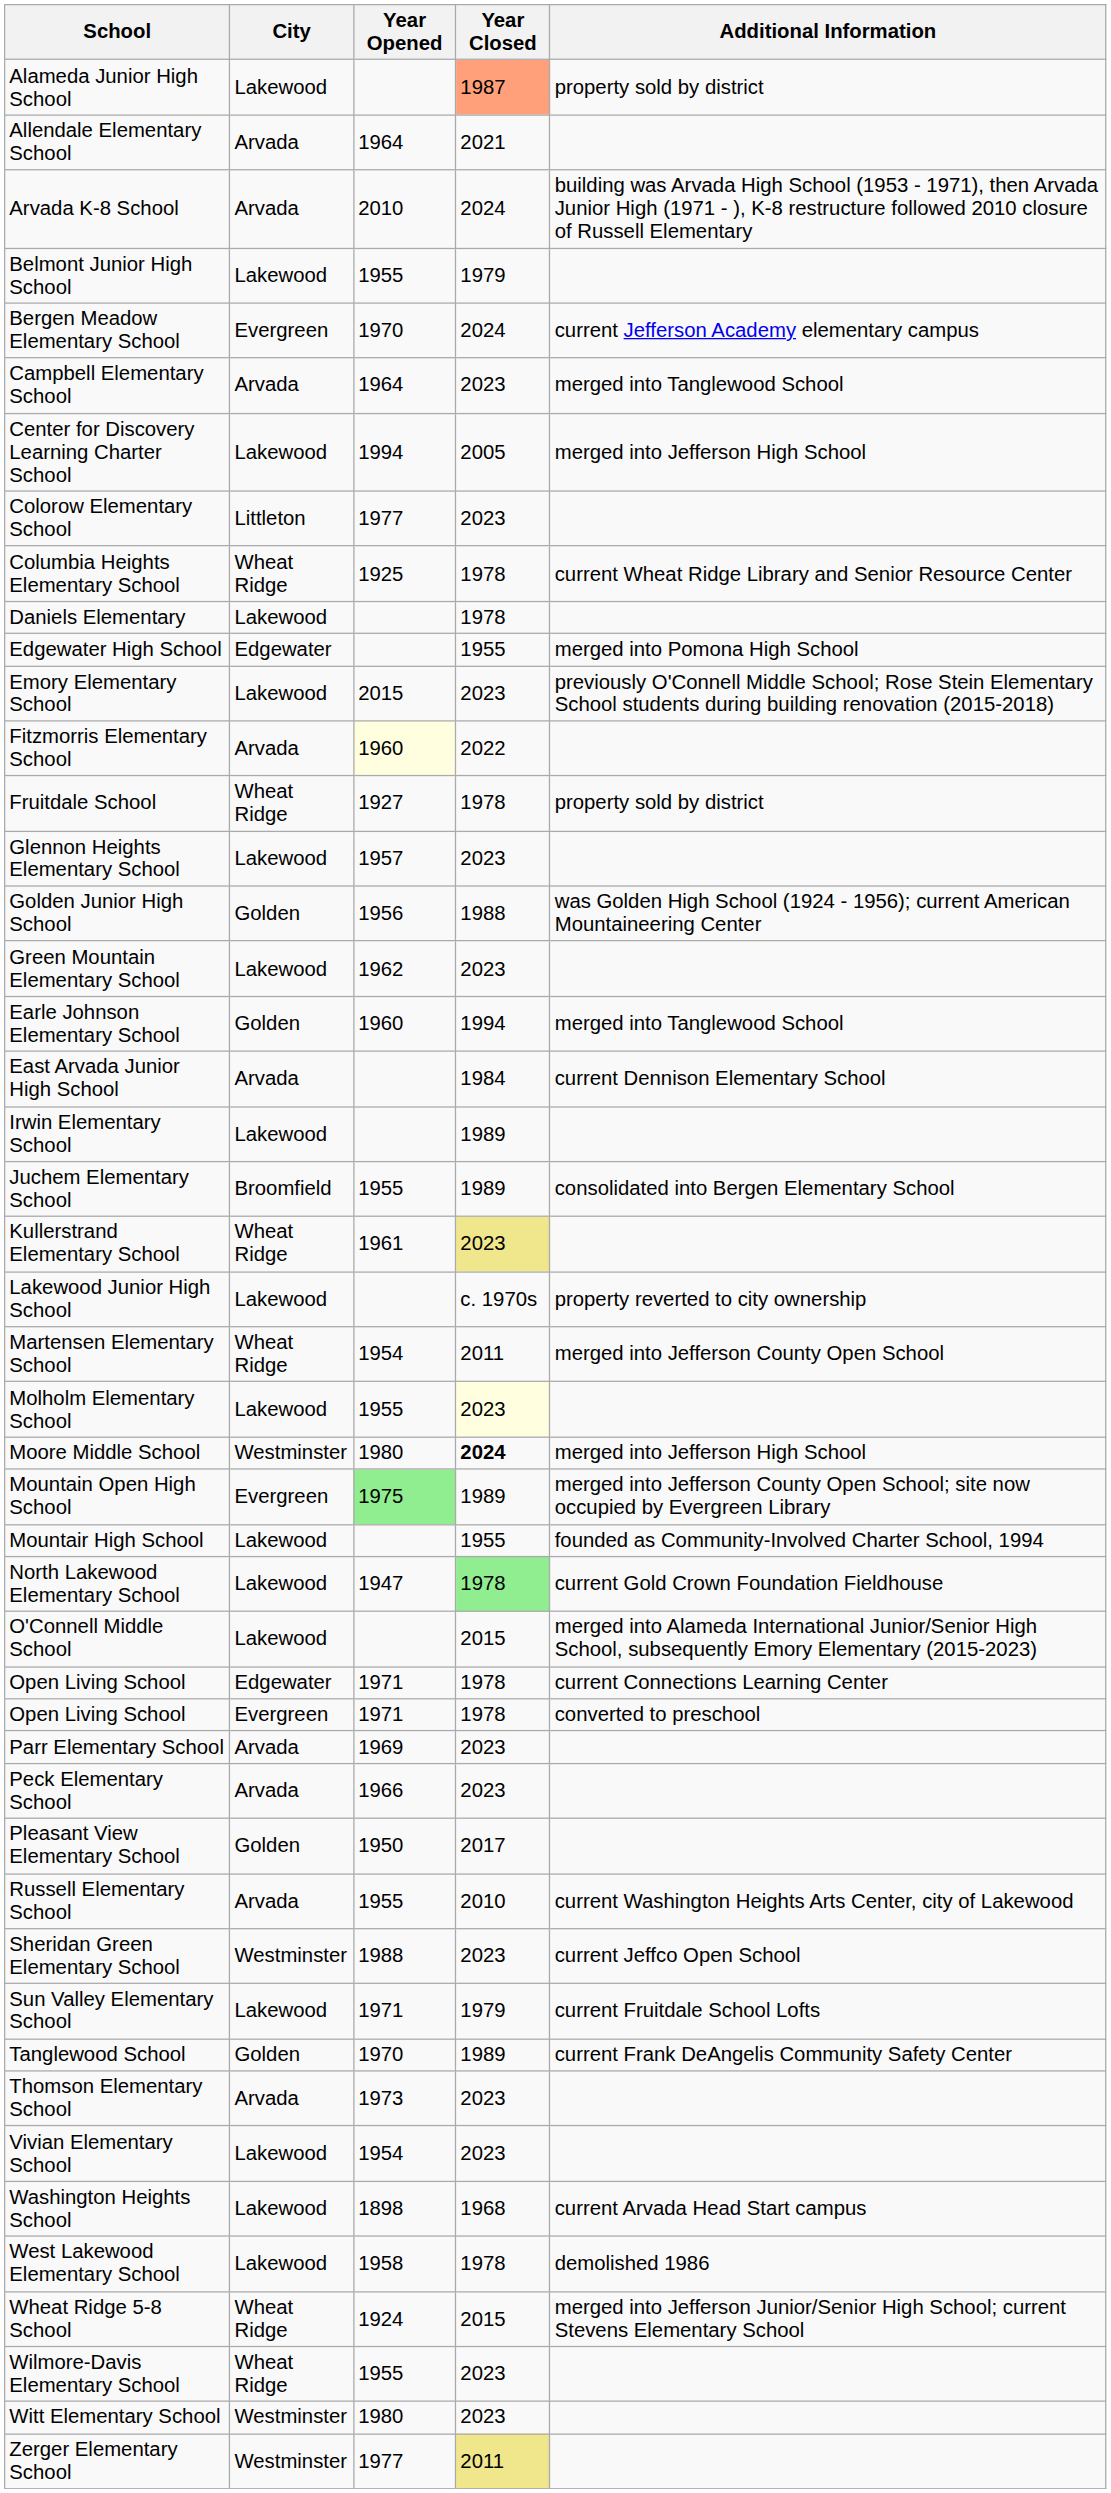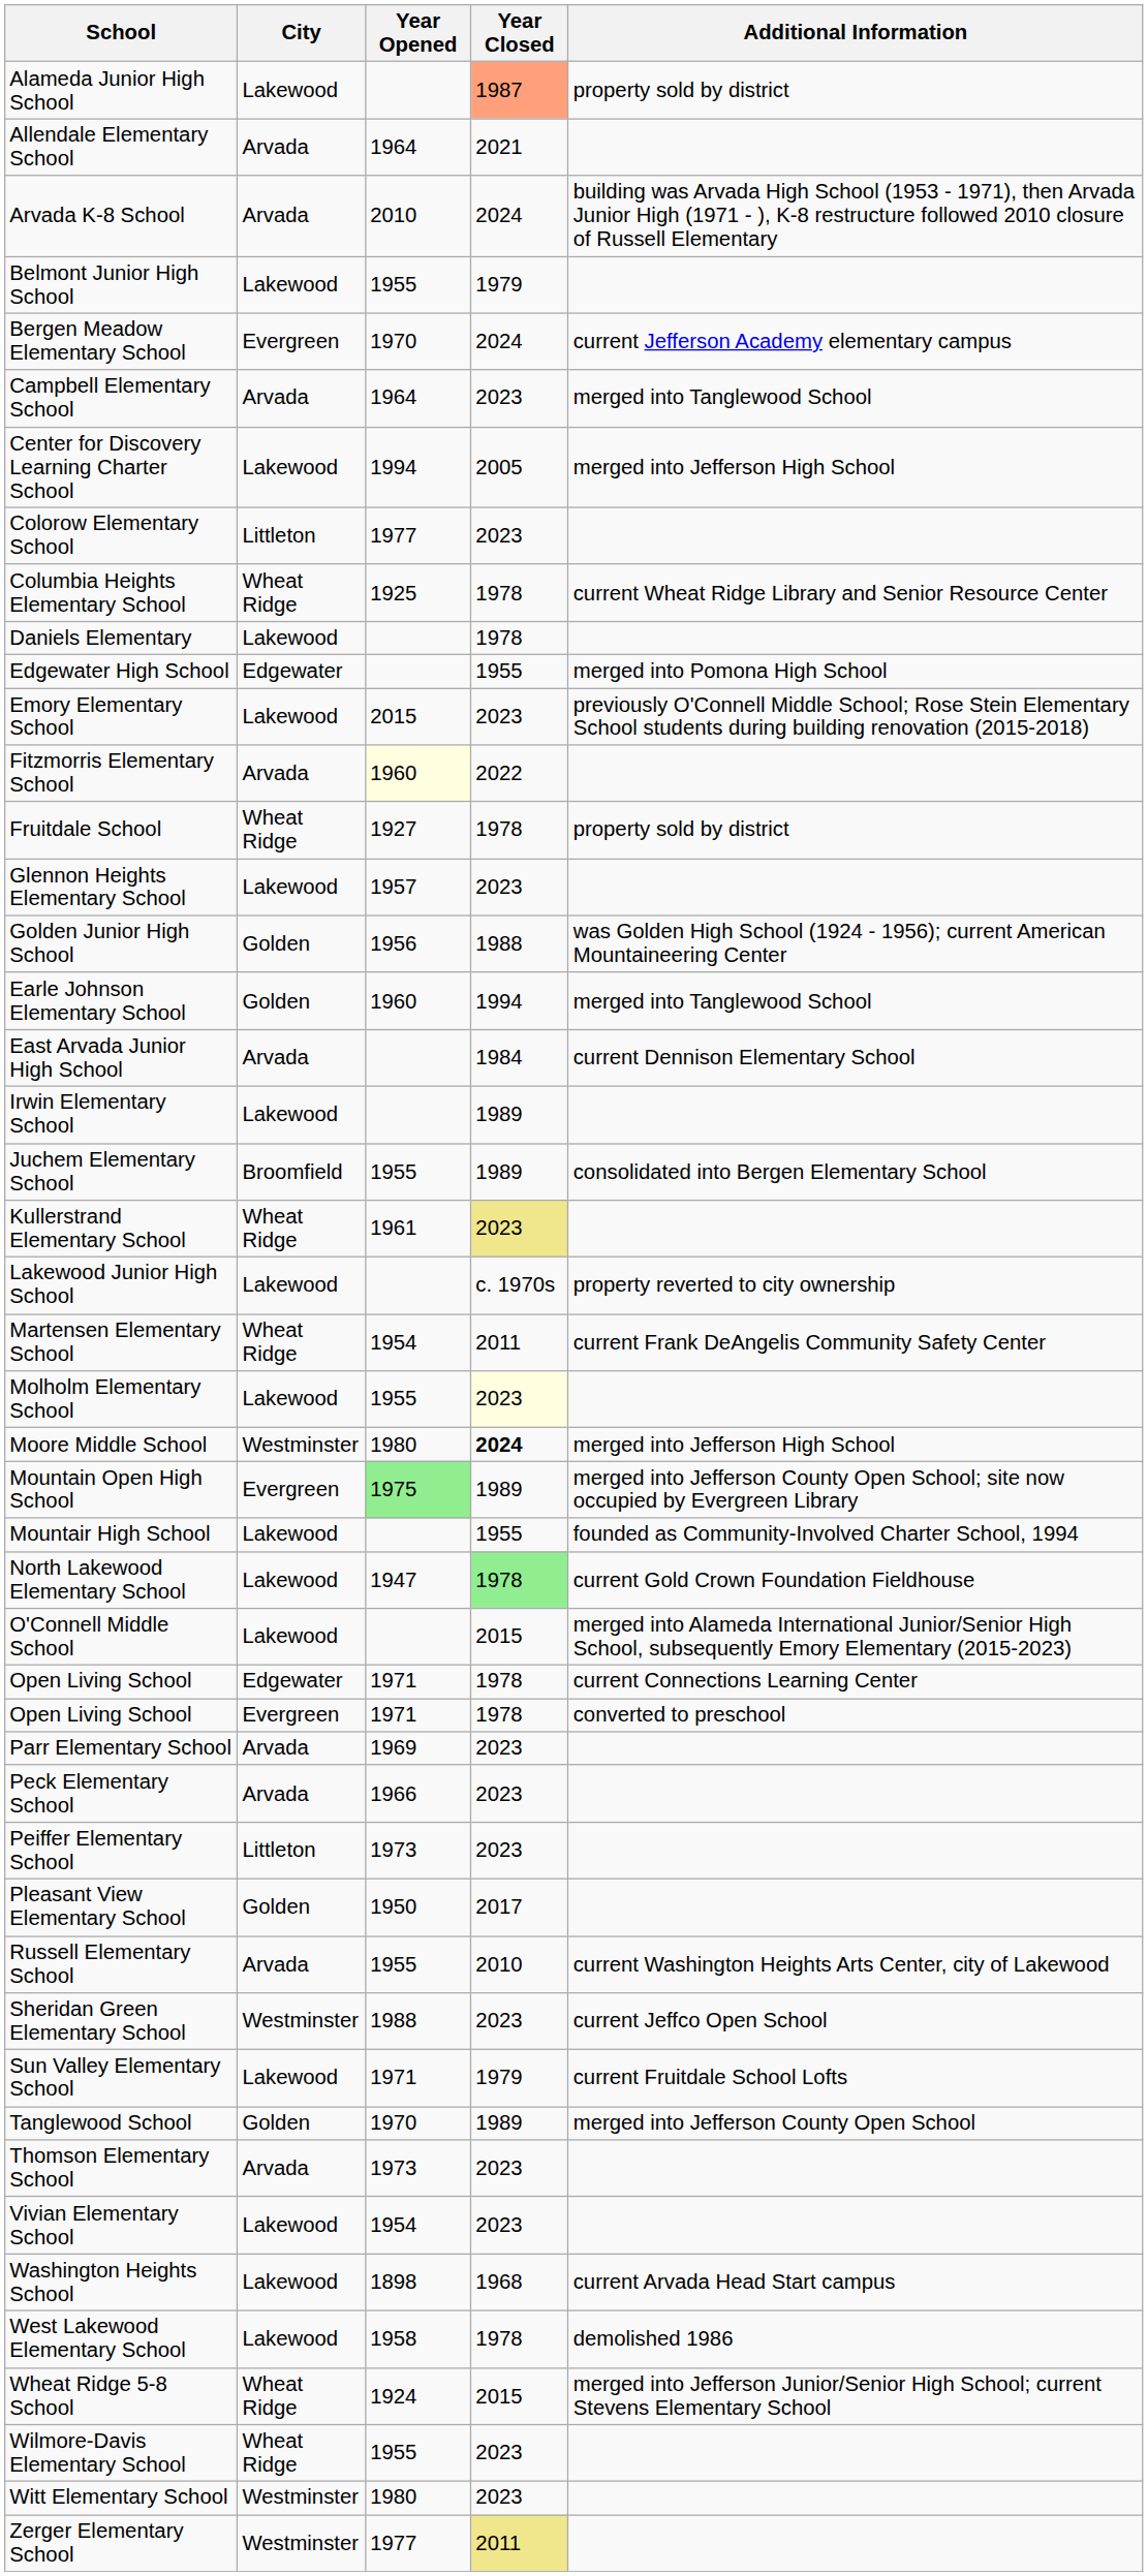 <table class="wikitable sortable">
 <tr>
 <th>School</th>
 <th>City</th>
 <th>Year Opened</th>
 <th>Year Closed</th>
 <th>Additional Information</th>
 </tr>
 <tr>
 <td>Alameda Junior High School</td>
 <td>Lakewood</td>
 <td></td>
 <td style="background: lightsalmon;">1987</td>
 <td>property sold by district</td>
 </tr>
 <tr>
 <td>Allendale Elementary School</td>
 <td>Arvada</td>
 <td>1964</td>
 <td>2021</td>
 <td></td>
 </tr>
 <tr>
 <td>Arvada K-8 School</td>
 <td>Arvada</td>
 <td>2010</td>
 <td>2024</td>
 <td>building was Arvada High School (1953 - 1971), then Arvada Junior High (1971 - ), K-8 restructure followed 2010 closure of Russell Elementary</td>
 </tr>
 <tr>
 <td>Belmont Junior High School</td>
 <td>Lakewood</td>
 <td>1955</td>
 <td>1979</td>
 <td></td>
 </tr>
 <tr>
 <td>Bergen Meadow Elementary School</td>
 <td>Evergreen</td>
 <td>1970</td>
 <td>2024</td>
 <td>current <a href='#'>Jefferson Academy</a> elementary campus</td>
 </tr>
 <tr>
 <td>Campbell Elementary School</td>
 <td>Arvada</td>
 <td>1964</td>
 <td>2023</td>
 <td>merged into Tanglewood School</td>
 </tr>
 <tr>
 <td>Center for Discovery Learning Charter School</td>
 <td>Lakewood</td>
 <td>1994</td>
 <td>2005</td>
 <td>merged into Jefferson High School</td>
 </tr>
 <tr>
 <td>Colorow Elementary School</td>
 <td>Littleton</td>
 <td>1977</td>
 <td>2023</td>
 <td></td>
 </tr>
 <tr>
 <td>Columbia Heights Elementary School</td>
 <td>Wheat Ridge</td>
 <td>1925</td>
 <td>1978</td>
 <td>current Wheat Ridge Library and Senior Resource Center</td>
 </tr>
 <tr>
 <td>Daniels Elementary</td>
 <td>Lakewood</td>
 <td></td>
 <td>1978</td>
 <td></td>
 </tr>
 <tr>
 <td>Edgewater High School</td>
 <td>Edgewater</td>
 <td></td>
 <td>1955</td>
 <td>merged into Pomona High School</td>
 </tr>
 <tr>
 <td>Emory Elementary School</td>
 <td>Lakewood</td>
 <td>2015</td>
 <td>2023</td>
 <td>previously O'Connell Middle School; Rose Stein Elementary School students during building renovation (2015-2018)</td>
 </tr>
 <tr>
 <td>Fitzmorris Elementary School</td>
 <td>Arvada</td>
 <td style="background: lightyellow;">1960</td>
 <td>2022</td>
 <td></td>
 </tr>
 <tr>
 <td>Fruitdale School</td>
 <td>Wheat Ridge</td>
 <td>1927</td>
 <td>1978</td>
 <td>property sold by district</td>
 </tr>
 <tr>
 <td>Glennon Heights Elementary School</td>
 <td>Lakewood</td>
 <td>1957</td>
 <td>2023</td>
 <td></td>
 </tr>
 <tr>
 <td>Golden Junior High School</td>
 <td>Golden</td>
 <td>1956</td>
 <td>1988</td>
 <td>was Golden High School (1924 - 1956); current American Mountaineering Center</td>
 </tr>
 <tr>
-<td>Green Mountain Elementary School</td>
-<td>Lakewood</td>
-<td>1962</td>
-<td>2023</td>
-<td></td>
-</tr>
-<tr>
 <td>Earle Johnson Elementary School</td>
 <td>Golden</td>
 <td>1960</td>
 <td>1994</td>
 <td>merged into Tanglewood School</td>
 </tr>
 <tr>
 <td>East Arvada Junior High School</td>
 <td>Arvada</td>
 <td></td>
 <td>1984</td>
 <td>current Dennison Elementary School</td>
 </tr>
 <tr>
 <td>Irwin Elementary School</td>
 <td>Lakewood</td>
 <td></td>
 <td>1989</td>
 <td></td>
 </tr>
 <tr>
 <td>Juchem Elementary School</td>
 <td>Broomfield</td>
 <td>1955</td>
 <td>1989</td>
 <td>consolidated into Bergen Elementary School</td>
 </tr>
 <tr>
 <td>Kullerstrand Elementary School</td>
 <td>Wheat Ridge</td>
 <td>1961</td>
 <td style="background: khaki;">2023</td>
 <td></td>
 </tr>
 <tr>
 <td>Lakewood Junior High School</td>
 <td>Lakewood</td>
 <td></td>
 <td>c. 1970s</td>
 <td>property reverted to city ownership</td>
 </tr>
 <tr>
 <td>Martensen Elementary School</td>
 <td>Wheat Ridge</td>
 <td>1954</td>
 <td>2011</td>
-<td>merged into Jefferson County Open School</td>
+<td>current Frank DeAngelis Community Safety Center</td>
 </tr>
 <tr>
 <td>Molholm Elementary School</td>
 <td>Lakewood</td>
 <td>1955</td>
 <td style="background: lightyellow;">2023</td>
 <td></td>
 </tr>
 <tr>
 <td>Moore Middle School</td>
 <td>Westminster</td>
 <td>1980</td>
 <td><strong>2024</strong></td>
 <td>merged into Jefferson High School</td>
 </tr>
 <tr>
 <td>Mountain Open High School</td>
 <td>Evergreen</td>
 <td style="background: lightgreen;">1975</td>
 <td>1989</td>
 <td>merged into Jefferson County Open School; site now occupied by Evergreen Library</td>
 </tr>
 <tr>
 <td>Mountair High School</td>
 <td>Lakewood</td>
 <td></td>
 <td>1955</td>
 <td>founded as Community-Involved Charter School, 1994</td>
 </tr>
 <tr>
 <td>North Lakewood Elementary School</td>
 <td>Lakewood</td>
 <td>1947</td>
 <td style="background: lightgreen;">1978</td>
 <td>current Gold Crown Foundation Fieldhouse</td>
 </tr>
 <tr>
 <td>O'Connell Middle School</td>
 <td>Lakewood</td>
 <td></td>
 <td>2015</td>
 <td>merged into Alameda International Junior/Senior High School, subsequently Emory Elementary (2015-2023)</td>
 </tr>
 <tr>
 <td>Open Living School</td>
 <td>Edgewater</td>
 <td>1971</td>
 <td>1978</td>
 <td>current Connections Learning Center</td>
 </tr>
 <tr>
 <td>Open Living School</td>
 <td>Evergreen</td>
 <td>1971</td>
 <td>1978</td>
 <td>converted to preschool</td>
 </tr>
 <tr>
 <td>Parr Elementary School</td>
 <td>Arvada</td>
 <td>1969</td>
 <td>2023</td>
 <td></td>
 </tr>
 <tr>
 <td>Peck Elementary School</td>
 <td>Arvada</td>
 <td>1966</td>
 <td>2023</td>
 <td></td>
 </tr>
 <tr>
+<td>Peiffer Elementary School</td>
+<td>Littleton</td>
+<td>1973</td>
+<td>2023</td>
+<td></td>
+</tr>
+<tr>
 <td>Pleasant View Elementary School</td>
 <td>Golden</td>
 <td>1950</td>
 <td>2017</td>
 <td></td>
 </tr>
 <tr>
 <td>Russell Elementary School</td>
 <td>Arvada</td>
 <td>1955</td>
 <td>2010</td>
 <td>current Washington Heights Arts Center, city of Lakewood</td>
 </tr>
 <tr>
 <td>Sheridan Green Elementary School</td>
 <td>Westminster</td>
 <td>1988</td>
 <td>2023</td>
 <td>current Jeffco Open School</td>
 </tr>
 <tr>
 <td>Sun Valley Elementary School</td>
 <td>Lakewood</td>
 <td>1971</td>
 <td>1979</td>
 <td>current Fruitdale School Lofts</td>
 </tr>
 <tr>
 <td>Tanglewood School</td>
 <td>Golden</td>
 <td>1970</td>
 <td>1989</td>
-<td>current Frank DeAngelis Community Safety Center</td>
+<td>merged into Jefferson County Open School</td>
 </tr>
 <tr>
 <td>Thomson Elementary School</td>
 <td>Arvada</td>
 <td>1973</td>
 <td>2023</td>
 <td></td>
 </tr>
 <tr>
 <td>Vivian Elementary School</td>
 <td>Lakewood</td>
 <td>1954</td>
 <td>2023</td>
 <td></td>
 </tr>
 <tr>
 <td>Washington Heights School</td>
 <td>Lakewood</td>
 <td>1898</td>
 <td>1968</td>
 <td>current Arvada Head Start campus</td>
 </tr>
 <tr>
 <td>West Lakewood Elementary School</td>
 <td>Lakewood</td>
 <td>1958</td>
 <td>1978</td>
 <td>demolished 1986</td>
 </tr>
 <tr>
 <td>Wheat Ridge 5-8 School</td>
 <td>Wheat Ridge</td>
 <td>1924</td>
 <td>2015</td>
 <td>merged into Jefferson Junior/Senior High School; current Stevens Elementary School</td>
 </tr>
 <tr>
 <td>Wilmore-Davis Elementary School</td>
 <td>Wheat Ridge</td>
 <td>1955</td>
 <td>2023</td>
 <td></td>
 </tr>
 <tr>
 <td>Witt Elementary School</td>
 <td>Westminster</td>
 <td>1980</td>
 <td>2023</td>
 <td></td>
 </tr>
 <tr>
 <td>Zerger Elementary School</td>
 <td>Westminster</td>
 <td>1977</td>
 <td style="background: khaki;">2011</td>
 <td></td>
 </tr>
 </table>
